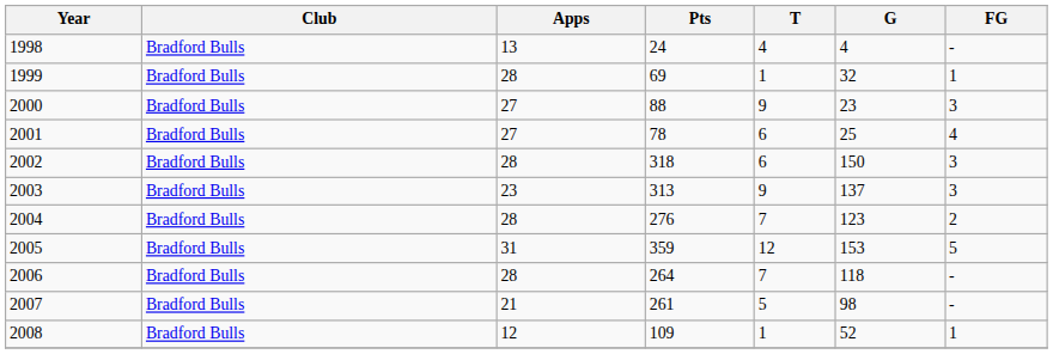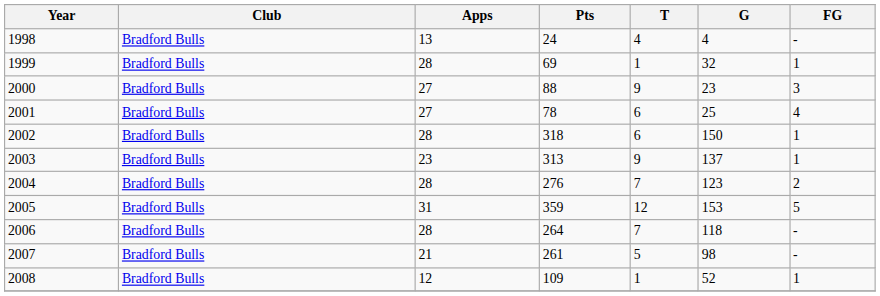 <table class="wikitable" style="font-size:75%;" width="60%">
 <tr>
 <th>Year</th>
 <th>Club</th>
 <th>Apps</th>
 <th>Pts</th>
 <th>T</th>
 <th>G</th>
 <th>FG</th>
 </tr>
 <tr>
 <td>1998</td>
 <td><a href='#'>Bradford Bulls</a></td>
 <td>13</td>
 <td>24</td>
 <td>4</td>
 <td>4</td>
 <td>-</td>
 </tr>
 <tr>
 <td>1999</td>
 <td><a href='#'>Bradford Bulls</a></td>
 <td>28</td>
 <td>69</td>
 <td>1</td>
 <td>32</td>
 <td>1</td>
 </tr>
 <tr>
 <td>2000</td>
 <td><a href='#'>Bradford Bulls</a></td>
 <td>27</td>
 <td>88</td>
 <td>9</td>
 <td>23</td>
 <td>3</td>
 </tr>
 <tr>
 <td>2001</td>
 <td><a href='#'>Bradford Bulls</a></td>
 <td>27</td>
 <td>78</td>
 <td>6</td>
 <td>25</td>
 <td>4</td>
 </tr>
 <tr>
 <td>2002</td>
 <td><a href='#'>Bradford Bulls</a></td>
 <td>28</td>
 <td>318</td>
 <td>6</td>
 <td>150</td>
-<td>3</td>
+<td>1</td>
 </tr>
 <tr>
 <td>2003</td>
 <td><a href='#'>Bradford Bulls</a></td>
 <td>23</td>
 <td>313</td>
 <td>9</td>
 <td>137</td>
-<td>3</td>
+<td>1</td>
 </tr>
 <tr>
 <td>2004</td>
 <td><a href='#'>Bradford Bulls</a></td>
 <td>28</td>
 <td>276</td>
 <td>7</td>
 <td>123</td>
 <td>2</td>
 </tr>
 <tr>
 <td>2005</td>
 <td><a href='#'>Bradford Bulls</a></td>
 <td>31</td>
 <td>359</td>
 <td>12</td>
 <td>153</td>
 <td>5</td>
 </tr>
 <tr>
 <td>2006</td>
 <td><a href='#'>Bradford Bulls</a></td>
 <td>28</td>
 <td>264</td>
 <td>7</td>
 <td>118</td>
 <td>-</td>
 </tr>
 <tr>
 <td>2007</td>
 <td><a href='#'>Bradford Bulls</a></td>
 <td>21</td>
 <td>261</td>
 <td>5</td>
 <td>98</td>
 <td>-</td>
 </tr>
 <tr>
 <td>2008</td>
 <td><a href='#'>Bradford Bulls</a></td>
 <td>12</td>
 <td>109</td>
 <td>1</td>
 <td>52</td>
 <td>1</td>
 </tr>
 <tr>
 </tr>
 </table>
